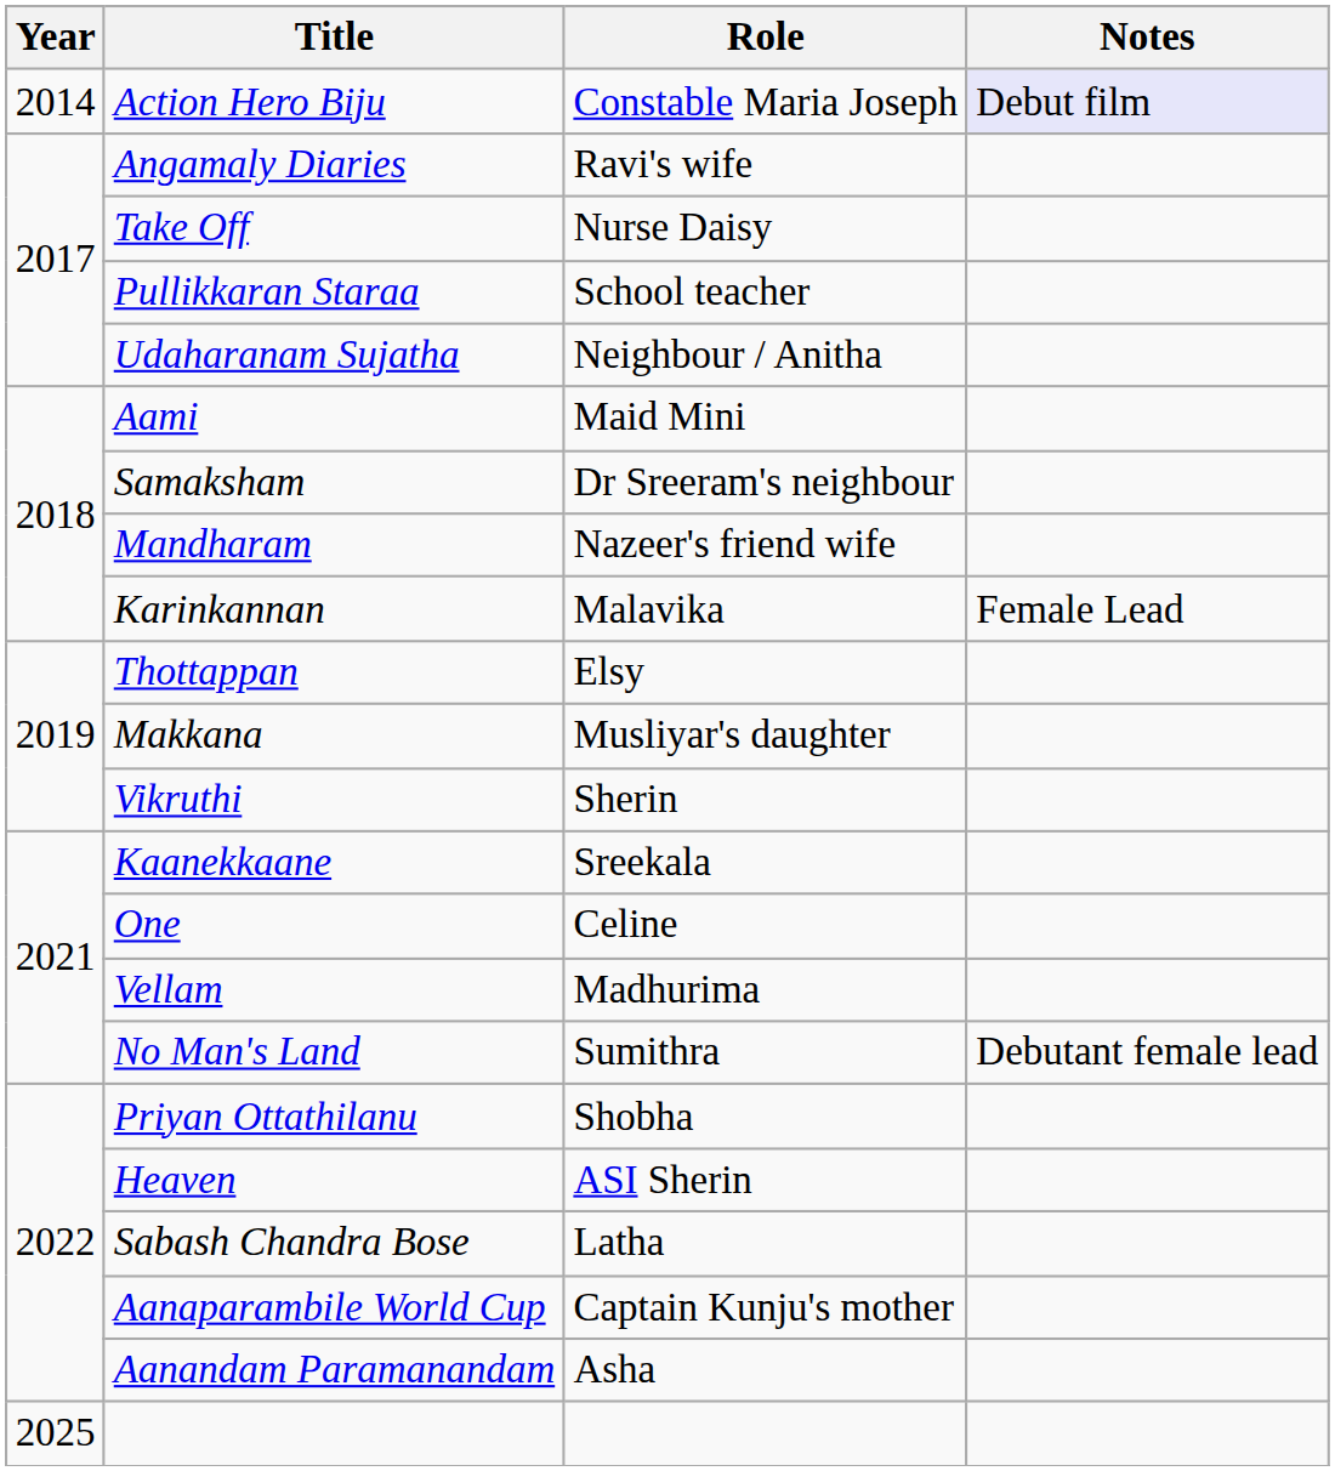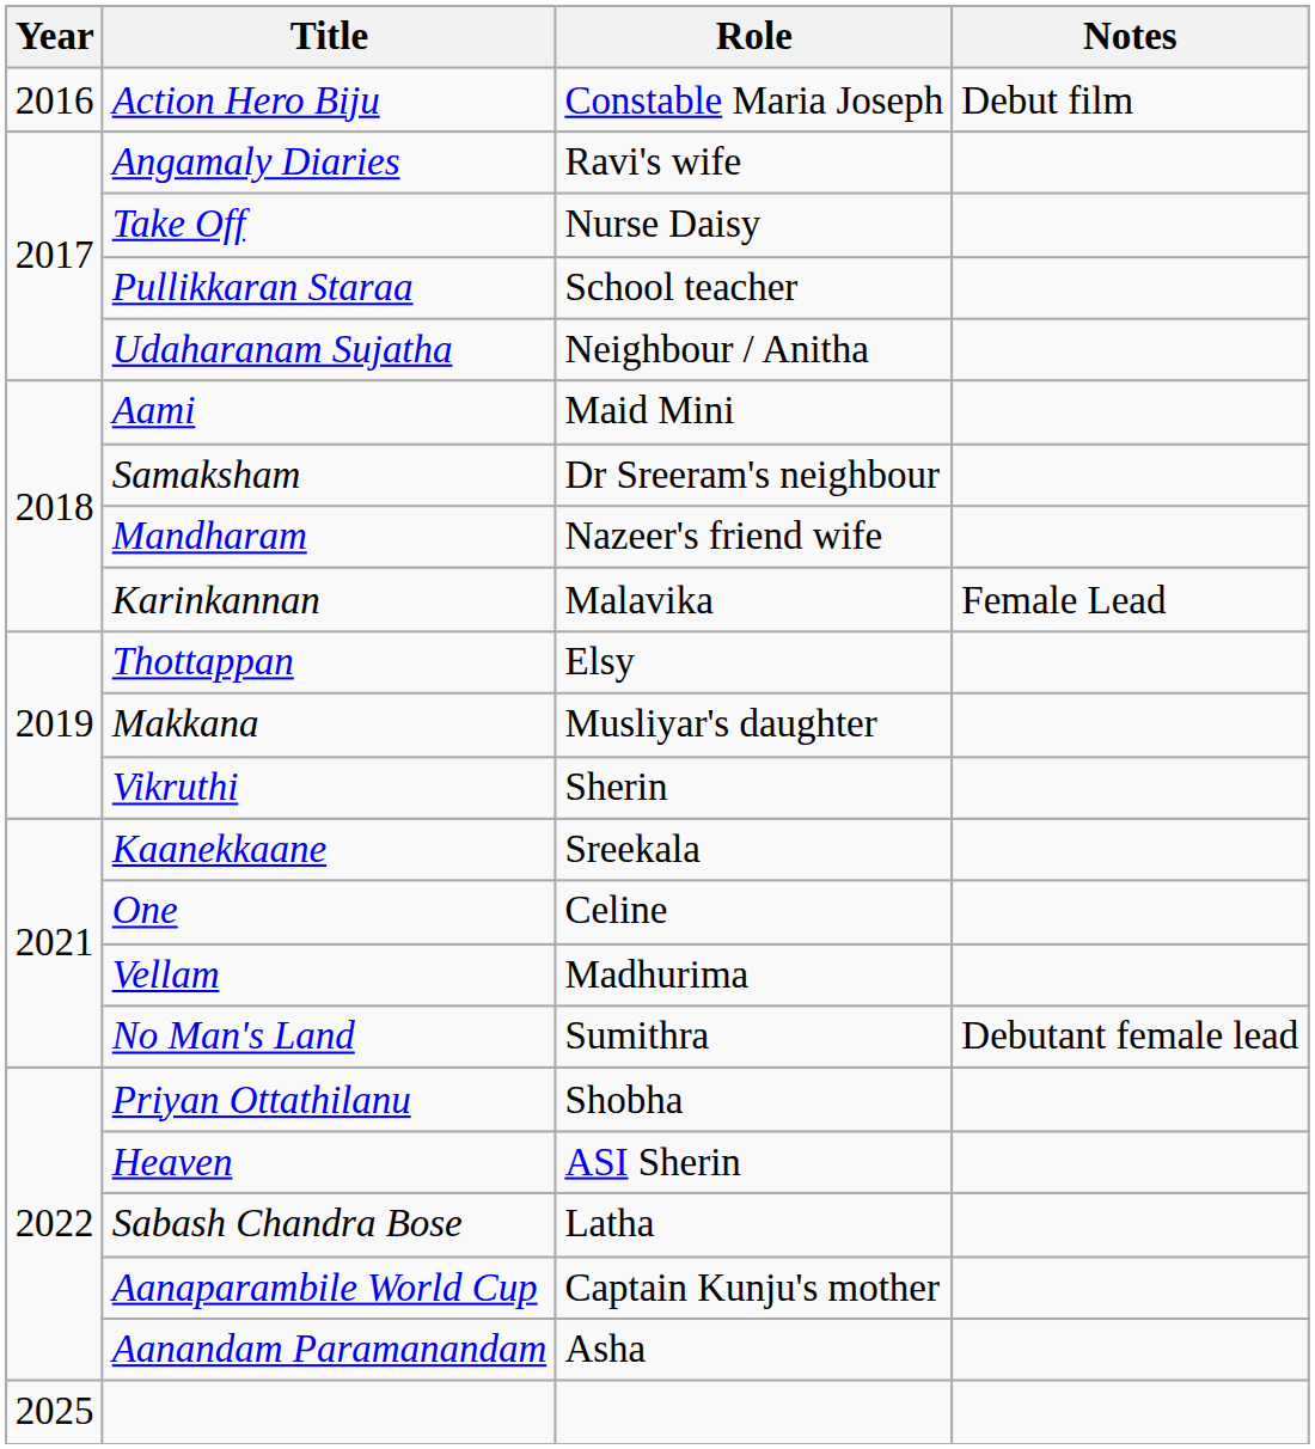 <table class="wikitable">
 <tr>
 <th>Year</th>
 <th>Title</th>
 <th>Role</th>
 <th>Notes</th>
 </tr>
 <tr>
-<td rowspan=1>2014</td>
+<td rowspan=1>2016</td>
 <td><em><a href='#'>Action Hero Biju</a></em></td>
 <td><a href='#'>Constable</a> Maria Joseph</td>
-<td style="background: lavender;">Debut film</td>
+<td>Debut film</td>
 </tr>
 <tr>
 <td rowspan="4">2017</td>
 <td><em><a href='#'>Angamaly Diaries</a></em></td>
 <td>Ravi's wife</td>
 <td></td>
 </tr>
 <tr>
 <td><em><a href='#'>Take Off</a></em></td>
 <td>Nurse Daisy</td>
 <td></td>
 </tr>
 <tr>
 <td><em><a href='#'>Pullikkaran Staraa</a></em></td>
 <td>School teacher</td>
 <td></td>
 </tr>
 <tr>
 <td><em><a href='#'>Udaharanam Sujatha</a></em></td>
 <td>Neighbour / Anitha</td>
 <td></td>
 </tr>
 <tr>
 <td rowspan="4">2018</td>
 <td><em><a href='#'>Aami</a></em></td>
 <td>Maid Mini</td>
 <td></td>
 </tr>
 <tr>
 <td><em>Samaksham</em></td>
 <td>Dr Sreeram's neighbour</td>
 <td></td>
 </tr>
 <tr>
 <td><em><a href='#'>Mandharam</a></em></td>
 <td>Nazeer's friend wife</td>
 <td></td>
 </tr>
 <tr>
 <td><em>Karinkannan</em></td>
 <td>Malavika</td>
 <td>Female Lead</td>
 </tr>
 <tr>
 <td rowspan="3">2019</td>
 <td><em><a href='#'>Thottappan</a></em></td>
 <td>Elsy</td>
 <td></td>
 </tr>
 <tr>
 <td><em>Makkana</em></td>
 <td>Musliyar's daughter</td>
 <td></td>
 </tr>
 <tr>
 <td><em><a href='#'>Vikruthi</a></em></td>
 <td>Sherin</td>
 <td></td>
 </tr>
 <tr>
 <td rowspan=4>2021</td>
 <td><em><a href='#'>Kaanekkaane</a></em></td>
 <td>Sreekala</td>
 <td></td>
 </tr>
 <tr>
 <td><em><a href='#'>One</a></em></td>
 <td>Celine</td>
 <td></td>
 </tr>
 <tr>
 <td><em><a href='#'>Vellam</a></em></td>
 <td>Madhurima</td>
 <td></td>
 </tr>
 <tr>
 <td><em><a href='#'>No Man's Land</a></em></td>
 <td>Sumithra</td>
 <td>Debutant female lead</td>
 </tr>
 <tr>
 <td rowspan=5>2022</td>
 <td><em><a href='#'>Priyan Ottathilanu</a></em></td>
 <td>Shobha</td>
 <td></td>
 </tr>
 <tr>
 <td><em><a href='#'>Heaven</a></em></td>
 <td><a href='#'>ASI</a> Sherin</td>
 <td></td>
 </tr>
 <tr>
 <td><em>Sabash Chandra Bose</em></td>
 <td>Latha</td>
 <td></td>
 </tr>
 <tr>
 <td><em><a href='#'>Aanaparambile World Cup</a></em></td>
 <td>Captain Kunju's mother</td>
 <td></td>
 </tr>
 <tr>
 <td><em><a href='#'>Aanandam Paramanandam</a></em></td>
 <td>Asha</td>
 <td></td>
 </tr>
 <tr>
 <td>2025</td>
 <td></td>
 <td></td>
 <td></td>
 </tr>
 <tr>
 </tr>
 </table>
